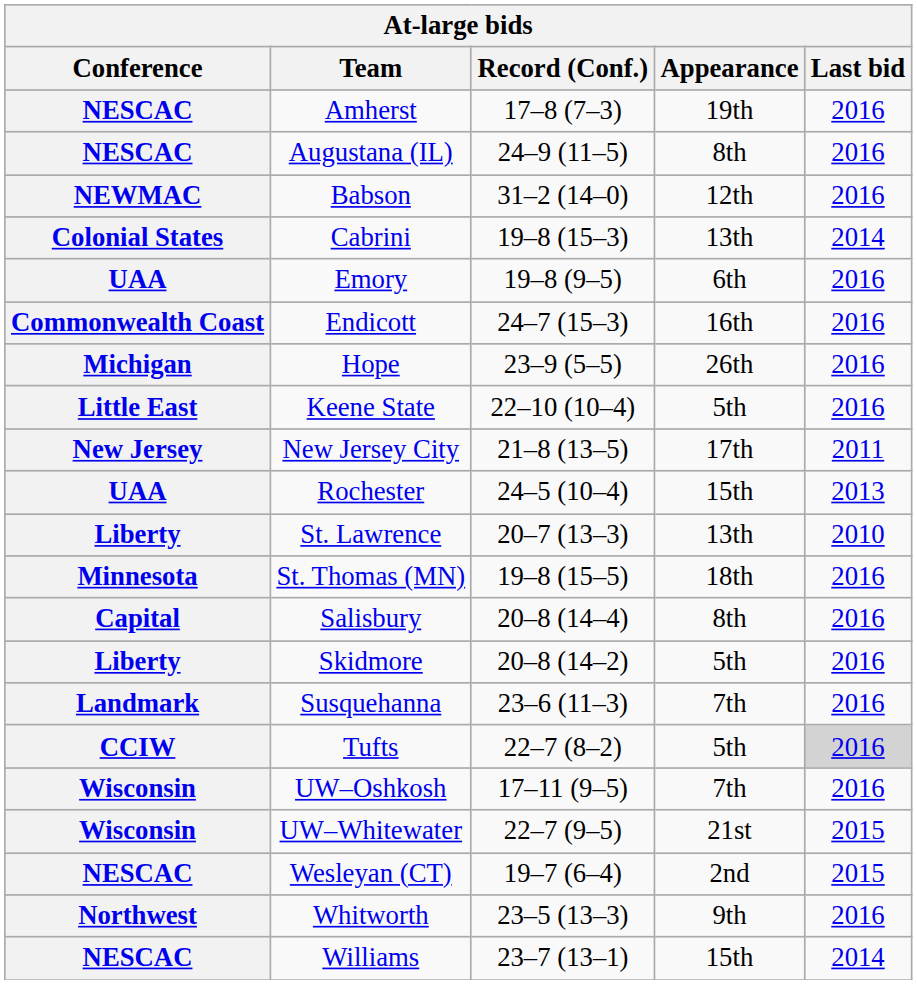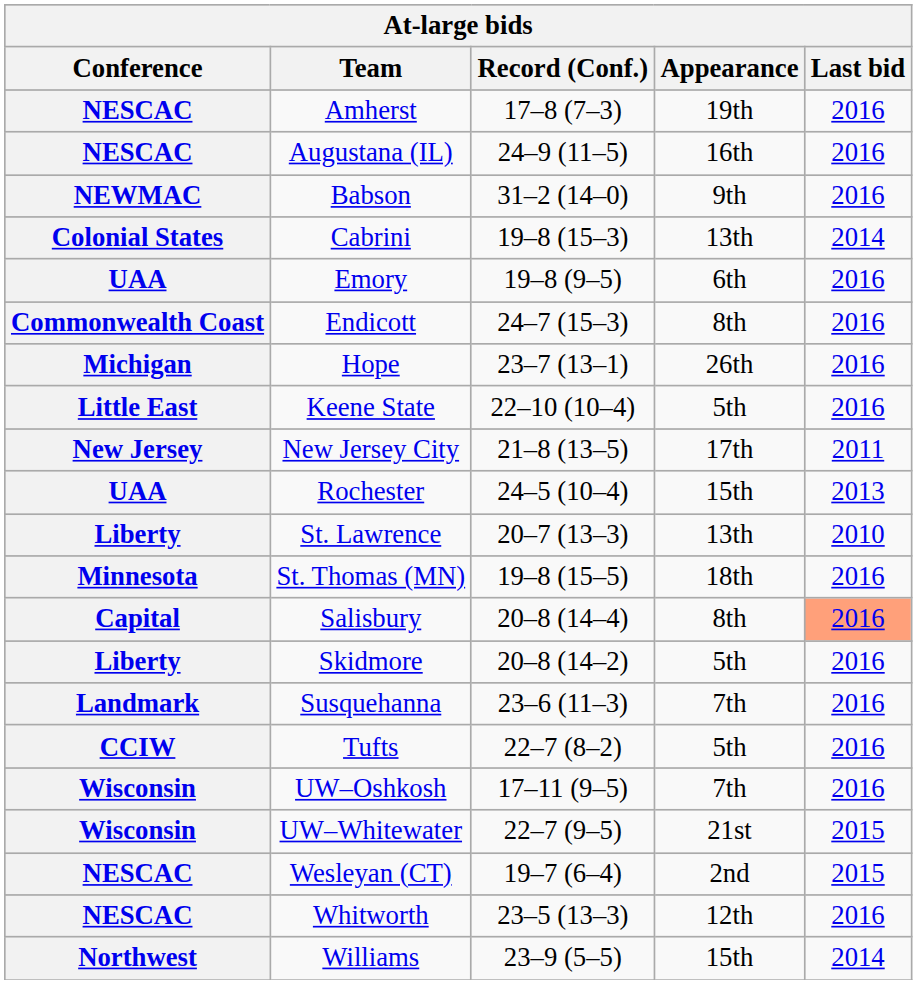 <table class="wikitable sortable plainrowheaders" style="text-align:center;">
 <tr>
 <th colspan="8" style=>At-large bids</th>
 </tr>
 <tr>
 <th scope="col">Conference</th>
 <th scope="col">Team</th>
 <th scope="col">Record (Conf.)</th>
 <th scope="col" data-sort-type="number">Appearance</th>
 <th scope="col">Last bid</th>
 </tr>
 <tr>
 <th><a href='#'>NESCAC</a></th>
 <td><a href='#'>Amherst</a></td>
 <td>17–8 (7–3)</td>
 <td>19th</td>
 <td><a href='#'>2016</a></td>
 </tr>
 <tr>
 <th><a href='#'>NESCAC</a></th>
 <td><a href='#'>Augustana (IL)</a></td>
 <td>24–9 (11–5)</td>
-<td>8th</td>
+<td>16th</td>
 <td><a href='#'>2016</a></td>
 </tr>
 <tr>
 <th><a href='#'>NEWMAC</a></th>
 <td><a href='#'>Babson</a></td>
 <td>31–2 (14–0)</td>
-<td>12th</td>
+<td>9th</td>
 <td><a href='#'>2016</a></td>
 </tr>
 <tr>
 <th><a href='#'>Colonial States</a></th>
 <td><a href='#'>Cabrini</a></td>
 <td>19–8 (15–3)</td>
 <td>13th</td>
 <td><a href='#'>2014</a></td>
 </tr>
 <tr>
 <th><a href='#'>UAA</a></th>
 <td><a href='#'>Emory</a></td>
 <td>19–8 (9–5)</td>
 <td>6th</td>
 <td><a href='#'>2016</a></td>
 </tr>
 <tr>
 <th><a href='#'>Commonwealth Coast</a></th>
 <td><a href='#'>Endicott</a></td>
 <td>24–7 (15–3)</td>
-<td>16th</td>
+<td>8th</td>
 <td><a href='#'>2016</a></td>
 </tr>
 <tr>
 <th><a href='#'>Michigan</a></th>
 <td><a href='#'>Hope</a></td>
-<td>23–9 (5–5)</td>
+<td>23–7 (13–1)</td>
 <td>26th</td>
 <td><a href='#'>2016</a></td>
 </tr>
 <tr>
 <th><a href='#'>Little East</a></th>
 <td><a href='#'>Keene State</a></td>
 <td>22–10 (10–4)</td>
 <td>5th</td>
 <td><a href='#'>2016</a></td>
 </tr>
 <tr>
 <th><a href='#'>New Jersey</a></th>
 <td><a href='#'>New Jersey City</a></td>
 <td>21–8 (13–5)</td>
 <td>17th</td>
 <td><a href='#'>2011</a></td>
 </tr>
 <tr>
 <th><a href='#'>UAA</a></th>
 <td><a href='#'>Rochester</a></td>
 <td>24–5 (10–4)</td>
 <td>15th</td>
 <td><a href='#'>2013</a></td>
 </tr>
 <tr>
 <th><a href='#'>Liberty</a></th>
 <td><a href='#'>St. Lawrence</a></td>
 <td>20–7 (13–3)</td>
 <td>13th</td>
 <td><a href='#'>2010</a></td>
 </tr>
 <tr>
 <th><a href='#'>Minnesota</a></th>
 <td><a href='#'>St. Thomas (MN)</a></td>
 <td>19–8 (15–5)</td>
 <td>18th</td>
 <td><a href='#'>2016</a></td>
 </tr>
 <tr>
 <th><a href='#'>Capital</a></th>
 <td><a href='#'>Salisbury</a></td>
 <td>20–8 (14–4)</td>
 <td>8th</td>
-<td><a href='#'>2016</a></td>
+<td style="background: lightsalmon;"><a href='#'>2016</a></td>
 </tr>
 <tr>
 <th><a href='#'>Liberty</a></th>
 <td><a href='#'>Skidmore</a></td>
 <td>20–8 (14–2)</td>
 <td>5th</td>
 <td><a href='#'>2016</a></td>
 </tr>
 <tr>
 <th><a href='#'>Landmark</a></th>
 <td><a href='#'>Susquehanna</a></td>
 <td>23–6 (11–3)</td>
 <td>7th</td>
 <td><a href='#'>2016</a></td>
 </tr>
 <tr>
 <th><a href='#'>CCIW</a></th>
 <td><a href='#'>Tufts</a></td>
 <td>22–7 (8–2)</td>
 <td>5th</td>
-<td style="background: lightgrey;"><a href='#'>2016</a></td>
+<td><a href='#'>2016</a></td>
 </tr>
 <tr>
 <th><a href='#'>Wisconsin</a></th>
 <td><a href='#'>UW–Oshkosh</a></td>
 <td>17–11 (9–5)</td>
 <td>7th</td>
 <td><a href='#'>2016</a></td>
 </tr>
 <tr>
 <th><a href='#'>Wisconsin</a></th>
 <td><a href='#'>UW–Whitewater</a></td>
 <td>22–7 (9–5)</td>
 <td>21st</td>
 <td><a href='#'>2015</a></td>
 </tr>
 <tr>
 <th><a href='#'>NESCAC</a></th>
 <td><a href='#'>Wesleyan (CT)</a></td>
 <td>19–7 (6–4)</td>
 <td>2nd</td>
 <td><a href='#'>2015</a></td>
 </tr>
 <tr>
-<th><a href='#'>Northwest</a></th>
+<th><a href='#'>NESCAC</a></th>
 <td><a href='#'>Whitworth</a></td>
 <td>23–5 (13–3)</td>
-<td>9th</td>
+<td>12th</td>
 <td><a href='#'>2016</a></td>
 </tr>
 <tr>
-<th><a href='#'>NESCAC</a></th>
+<th><a href='#'>Northwest</a></th>
 <td><a href='#'>Williams</a></td>
-<td>23–7 (13–1)</td>
+<td>23–9 (5–5)</td>
 <td>15th</td>
 <td><a href='#'>2014</a></td>
 </tr>
 </table>
